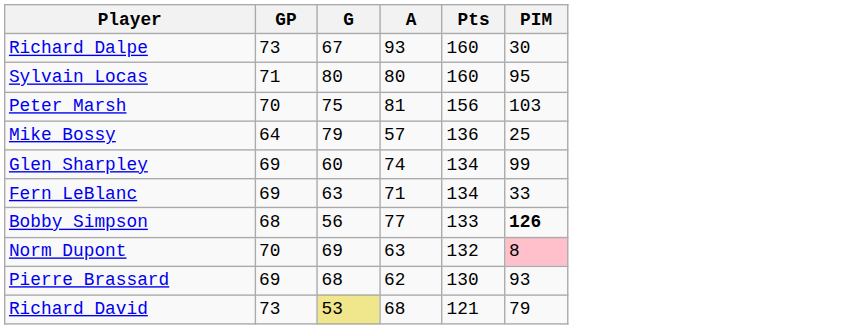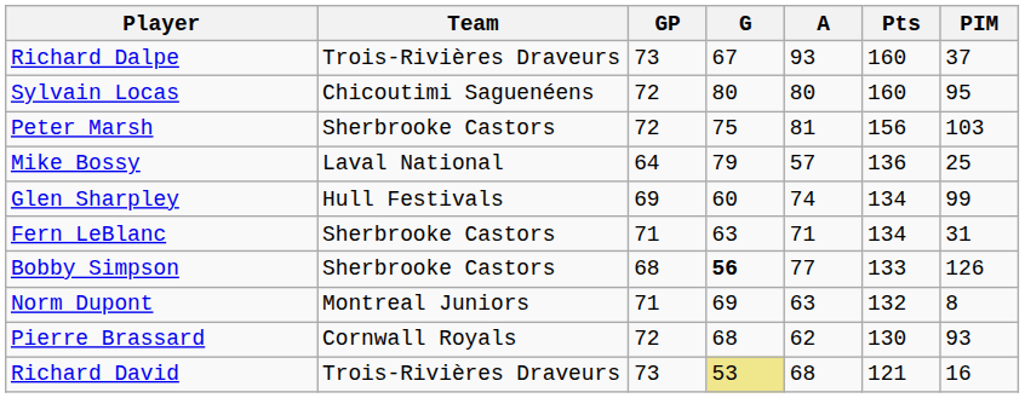 <table class="wikitable">
 <tr>
 <th bgcolor="#DDDDFF" width="30%">Player</th>
+<th bgcolor="#DDDDFF" width="30%">Team</th>
 <th bgcolor="#DDDDFF" width="7.5%">GP</th>
 <th bgcolor="#DDDDFF" width="7.5%">G</th>
 <th bgcolor="#DDDDFF" width="7.5%">A</th>
 <th bgcolor="#DDDDFF" width="7.5%">Pts</th>
 <th bgcolor="#DDDDFF" width="7.5%">PIM</th>
 </tr>
 <tr>
 <td><a href='#'>Richard Dalpe</a></td>
+<td>Trois-Rivières Draveurs</td>
 <td>73</td>
 <td>67</td>
 <td>93</td>
 <td>160</td>
-<td>30</td>
+<td>37</td>
 </tr>
 <tr>
 <td><a href='#'>Sylvain Locas</a></td>
-<td>71</td>
+<td>Chicoutimi Saguenéens</td>
+<td>72</td>
 <td>80</td>
 <td>80</td>
 <td>160</td>
 <td>95</td>
 </tr>
 <tr>
 <td><a href='#'>Peter Marsh</a></td>
-<td>70</td>
+<td>Sherbrooke Castors</td>
+<td>72</td>
 <td>75</td>
 <td>81</td>
 <td>156</td>
 <td>103</td>
 </tr>
 <tr>
 <td><a href='#'>Mike Bossy</a></td>
+<td>Laval National</td>
 <td>64</td>
 <td>79</td>
 <td>57</td>
 <td>136</td>
 <td>25</td>
 </tr>
 <tr>
 <td><a href='#'>Glen Sharpley</a></td>
+<td>Hull Festivals</td>
 <td>69</td>
 <td>60</td>
 <td>74</td>
 <td>134</td>
 <td>99</td>
 </tr>
 <tr>
 <td><a href='#'>Fern LeBlanc</a></td>
-<td>69</td>
+<td>Sherbrooke Castors</td>
+<td>71</td>
 <td>63</td>
 <td>71</td>
 <td>134</td>
-<td>33</td>
+<td>31</td>
 </tr>
 <tr>
 <td><a href='#'>Bobby Simpson</a></td>
+<td>Sherbrooke Castors</td>
 <td>68</td>
-<td>56</td>
+<td><strong>56</strong></td>
 <td>77</td>
 <td>133</td>
-<td><strong>126</strong></td>
+<td>126</td>
 </tr>
 <tr>
 <td><a href='#'>Norm Dupont</a></td>
-<td>70</td>
+<td>Montreal Juniors</td>
+<td>71</td>
 <td>69</td>
 <td>63</td>
 <td>132</td>
-<td style="background: pink;">8</td>
+<td>8</td>
 </tr>
 <tr>
 <td><a href='#'>Pierre Brassard</a></td>
-<td>69</td>
+<td>Cornwall Royals</td>
+<td>72</td>
 <td>68</td>
 <td>62</td>
 <td>130</td>
 <td>93</td>
 </tr>
 <tr>
 <td><a href='#'>Richard David</a></td>
+<td>Trois-Rivières Draveurs</td>
 <td>73</td>
 <td style="background: khaki;">53</td>
 <td>68</td>
 <td>121</td>
-<td>79</td>
+<td>16</td>
 </tr>
 </table>
